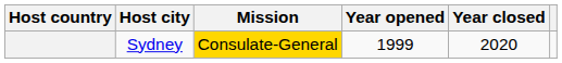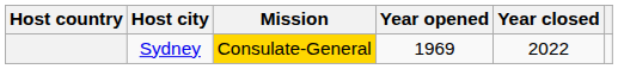 <table class="wikitable plainrowheaders" style="text-align:center;">
 <tr>
 <th scope="col">Host country</th>
 <th scope="col">Host city</th>
 <th scope="col">Mission</th>
 <th scope="col">Year opened</th>
 <th scope="col">Year closed</th>
 <th scope="col"></th>
 </tr>
 <tr>
 <th scope="row"></th>
 <td><a href='#'>Sydney</a></td>
 <td style="background: gold;">Consulate-General</td>
-<td>1999</td>
-<td>2020</td>
+<td>1969</td>
+<td>2022</td>
 <td></td>
 </tr>
 </table>
